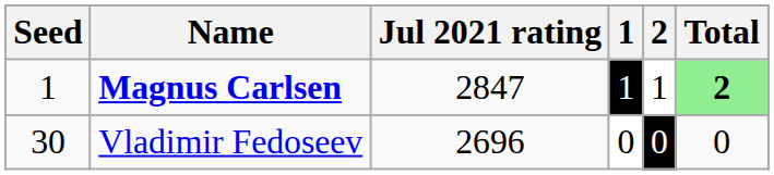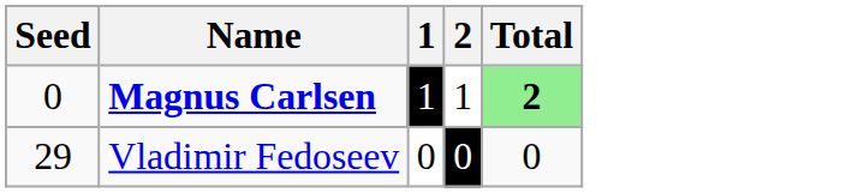 <table class="wikitable">
 <tr>
 <th>Seed</th>
 <th>Name</th>
-<th>Jul 2021 rating</th>
 <th>1</th>
 <th>2</th>
 <th>Total</th>
 </tr>
 <tr align=center>
-<td>1</td>
+<td>0</td>
 <td align=left> <strong><a href='#'>Magnus Carlsen</a></strong></td>
-<td>2847</td>
 <td style="background:black; color:white">1</td>
 <td style="background:white; color:black">1</td>
 <td style="background: lightgreen;"><strong>2</strong></td>
 </tr>
 <tr align=center>
-<td>30</td>
+<td>29</td>
 <td align=left> <a href='#'>Vladimir Fedoseev</a></td>
-<td>2696</td>
 <td style="background:white; color:black">0</td>
 <td style="background:black; color:white">0</td>
 <td>0</td>
 </tr>
 </table>
